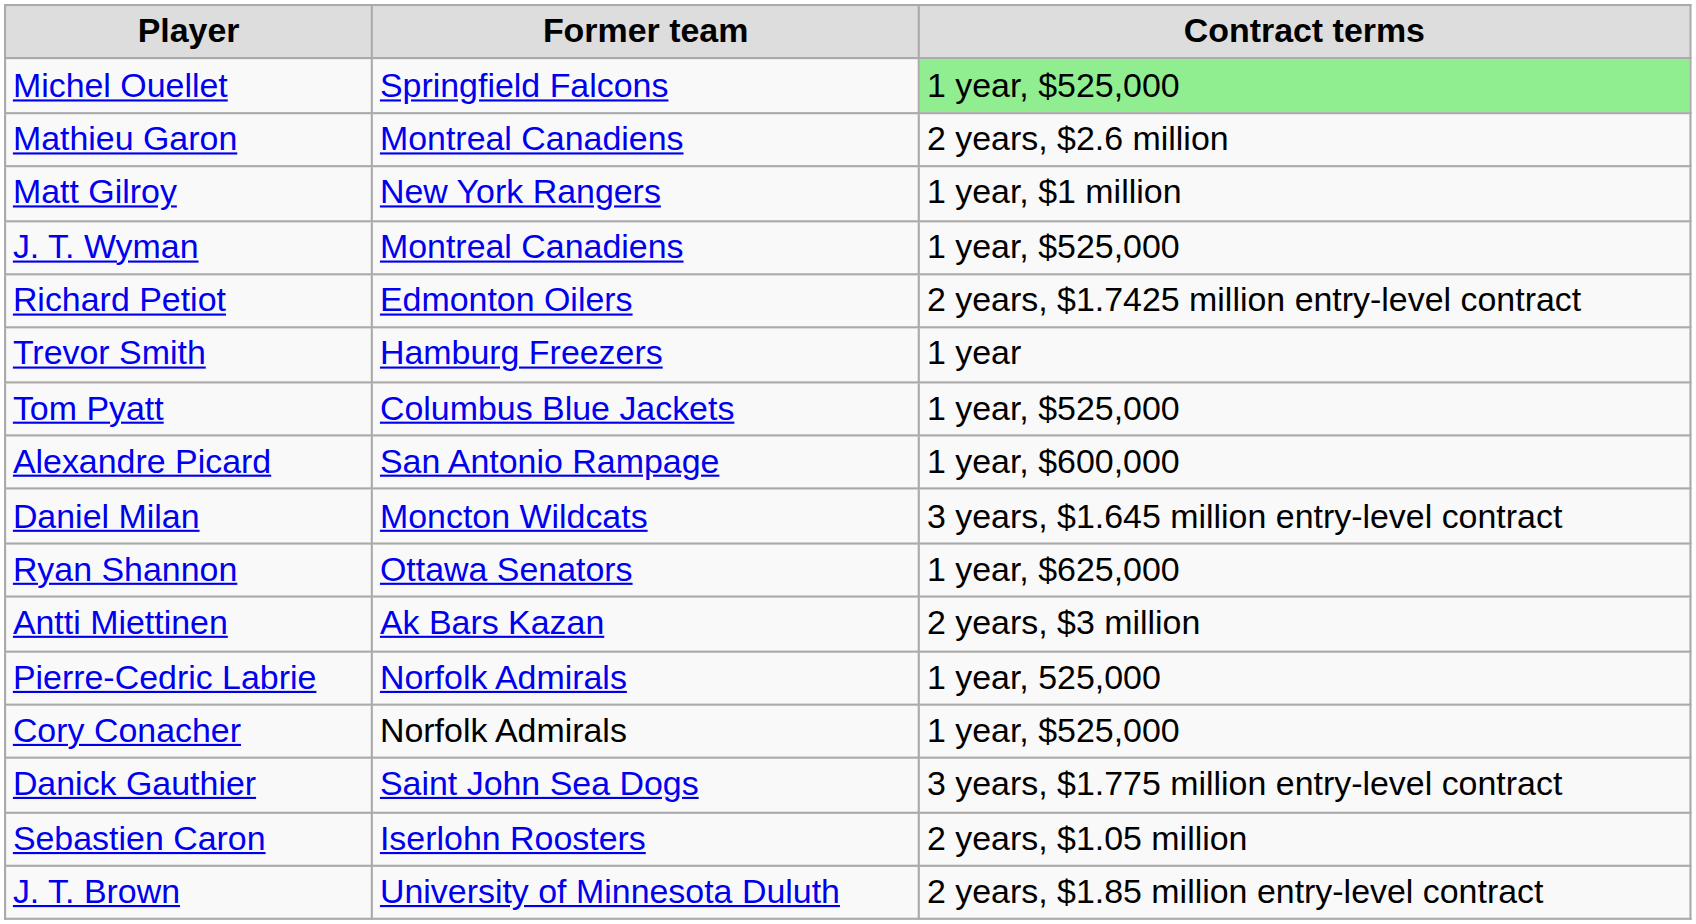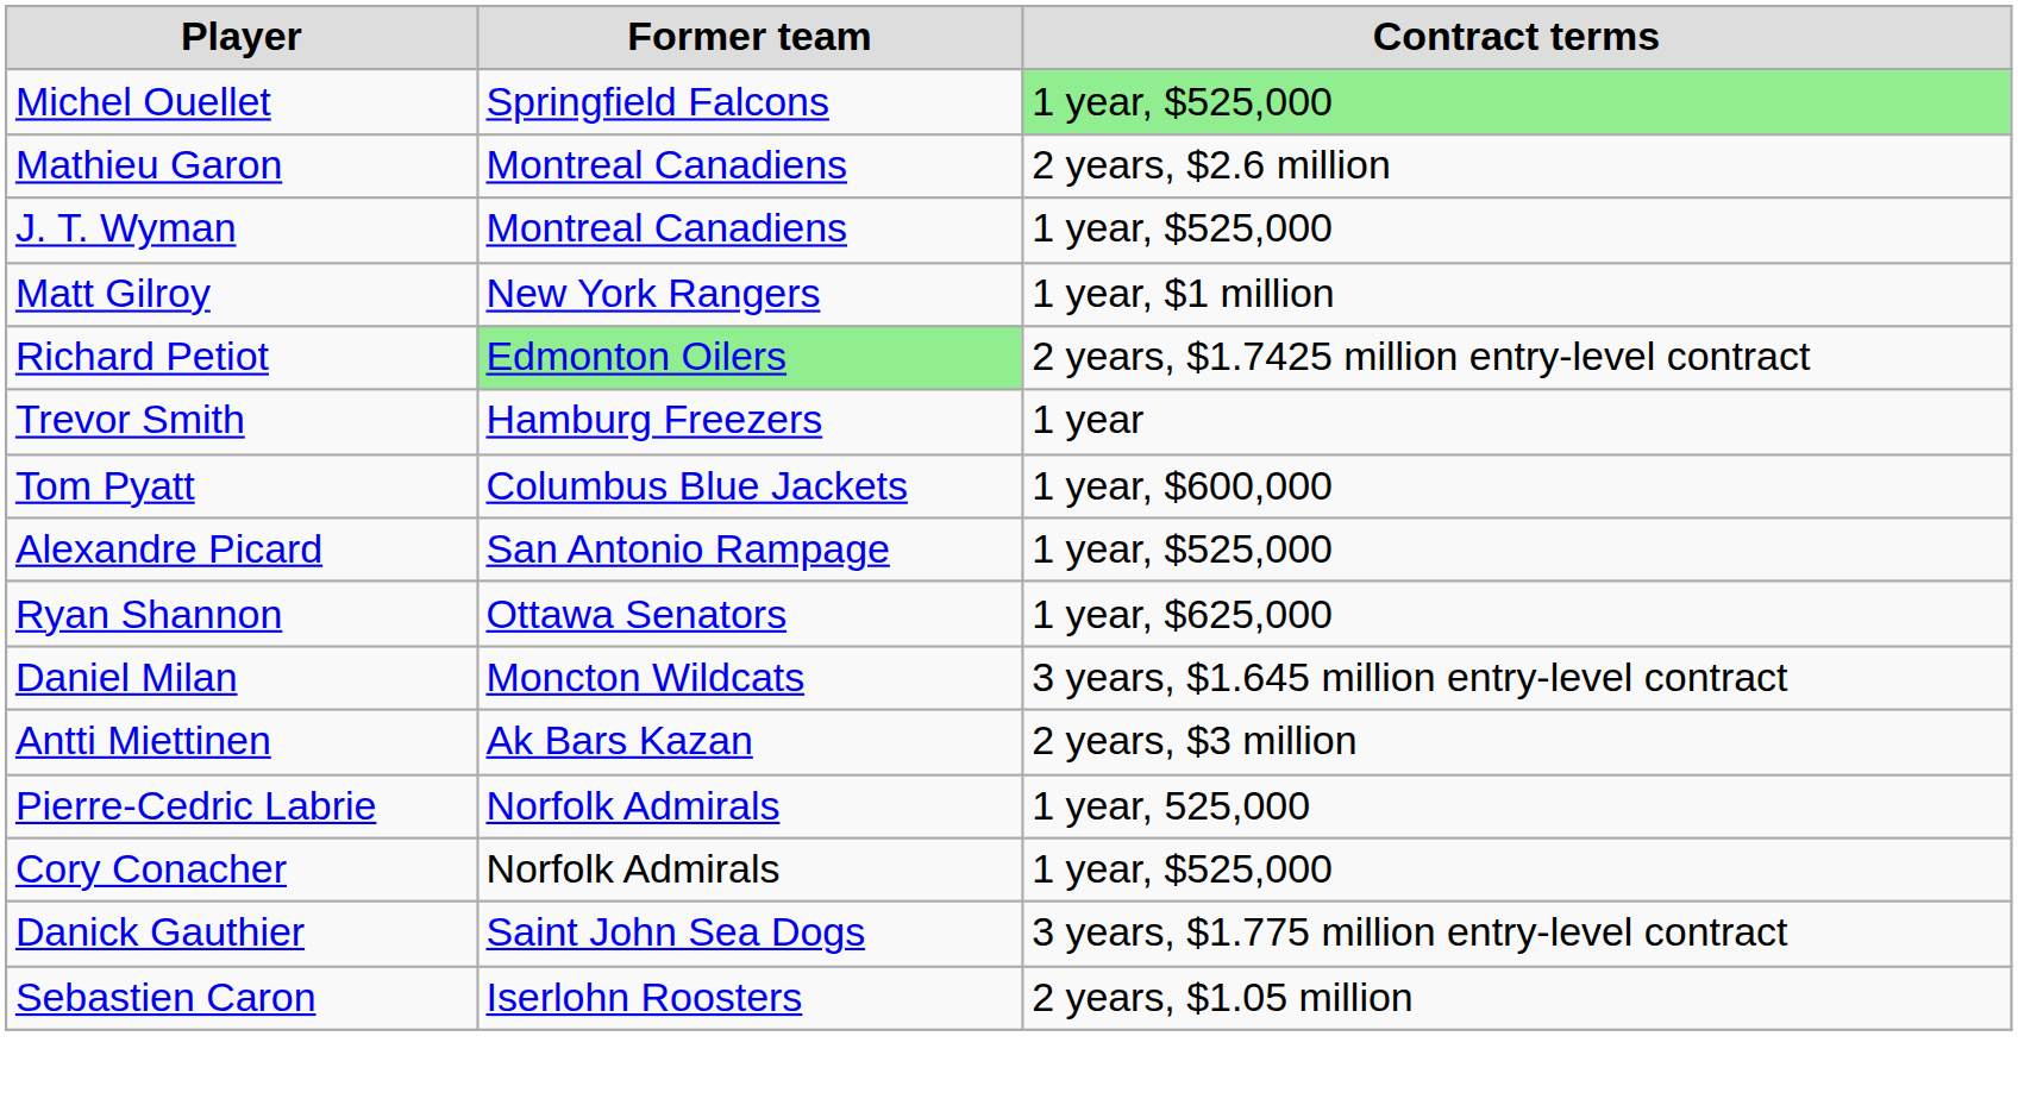 <table class="wikitable" width=90%>
 <tr align="center" bgcolor="#dddddd">
 <td><strong>Player</strong></td>
 <td><strong>Former team</strong></td>
 <td><strong>Contract terms</strong></td>
 </tr>
 <tr>
 <td><a href='#'>Michel Ouellet</a></td>
 <td><a href='#'>Springfield Falcons</a></td>
 <td style="background: lightgreen;">1 year, $525,000</td>
 </tr>
 <tr>
 <td><a href='#'>Mathieu Garon</a></td>
 <td><a href='#'>Montreal Canadiens</a></td>
 <td>2 years, $2.6 million</td>
 </tr>
 <tr>
+<td><a href='#'>J. T. Wyman</a></td>
+<td><a href='#'>Montreal Canadiens</a></td>
+<td>1 year, $525,000</td>
+</tr>
+<tr>
 <td><a href='#'>Matt Gilroy</a></td>
 <td><a href='#'>New York Rangers</a></td>
 <td>1 year, $1 million</td>
 </tr>
 <tr>
-<td><a href='#'>J. T. Wyman</a></td>
-<td><a href='#'>Montreal Canadiens</a></td>
-<td>1 year, $525,000</td>
-</tr>
-<tr>
 <td><a href='#'>Richard Petiot</a></td>
-<td><a href='#'>Edmonton Oilers</a></td>
+<td style="background: lightgreen;"><a href='#'>Edmonton Oilers</a></td>
 <td>2 years, $1.7425 million entry-level contract</td>
 </tr>
 <tr>
 <td><a href='#'>Trevor Smith</a></td>
 <td><a href='#'>Hamburg Freezers</a></td>
 <td>1 year</td>
 </tr>
 <tr>
 <td><a href='#'>Tom Pyatt</a></td>
 <td><a href='#'>Columbus Blue Jackets</a></td>
-<td>1 year, $525,000</td>
+<td>1 year, $600,000</td>
 </tr>
 <tr>
 <td><a href='#'>Alexandre Picard</a></td>
 <td><a href='#'>San Antonio Rampage</a></td>
-<td>1 year, $600,000</td>
+<td>1 year, $525,000</td>
+</tr>
+<tr>
+<td><a href='#'>Ryan Shannon</a></td>
+<td><a href='#'>Ottawa Senators</a></td>
+<td>1 year, $625,000</td>
 </tr>
 <tr>
 <td><a href='#'>Daniel Milan</a></td>
 <td><a href='#'>Moncton Wildcats</a></td>
 <td>3 years, $1.645 million entry-level contract</td>
-</tr>
-<tr>
-<td><a href='#'>Ryan Shannon</a></td>
-<td><a href='#'>Ottawa Senators</a></td>
-<td>1 year, $625,000</td>
 </tr>
 <tr>
 <td><a href='#'>Antti Miettinen</a></td>
 <td><a href='#'>Ak Bars Kazan</a></td>
 <td>2 years, $3 million</td>
 </tr>
 <tr>
 <td><a href='#'>Pierre-Cedric Labrie</a></td>
 <td><a href='#'>Norfolk Admirals</a></td>
 <td>1 year, 525,000</td>
 </tr>
 <tr>
 <td><a href='#'>Cory Conacher</a></td>
 <td>Norfolk Admirals</td>
 <td>1 year, $525,000</td>
 </tr>
 <tr>
 <td><a href='#'>Danick Gauthier</a></td>
 <td><a href='#'>Saint John Sea Dogs</a></td>
 <td>3 years, $1.775 million entry-level contract</td>
 </tr>
 <tr>
 <td><a href='#'>Sebastien Caron</a></td>
 <td><a href='#'>Iserlohn Roosters</a></td>
 <td>2 years, $1.05 million</td>
 </tr>
-<tr>
-<td><a href='#'>J. T. Brown</a></td>
-<td><a href='#'>University of Minnesota Duluth</a></td>
-<td>2 years, $1.85 million entry-level contract</td>
-</tr>
 </table>
